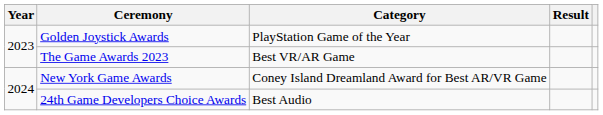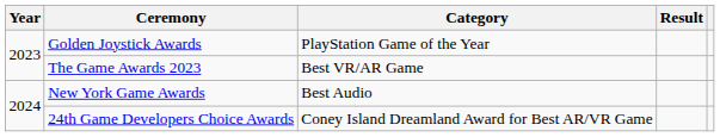 <table class="wikitable plainrowheaders sortable" width="auto">
 <tr>
 <th scope="col">Year</th>
 <th scope="col">Ceremony</th>
 <th scope="col">Category</th>
 <th scope="col">Result</th>
 <th scope="col" class="unsortable"></th>
 </tr>
 <tr>
 <td rowspan="2" style="text-align:center;">2023</td>
 <td><a href='#'>Golden Joystick Awards</a></td>
 <td>PlayStation Game of the Year</td>
 <td></td>
 <td style="text-align:center;"></td>
 </tr>
 <tr>
 <td><a href='#'>The Game Awards 2023</a></td>
 <td>Best VR/AR Game</td>
 <td></td>
 <td style="text-align:center;"></td>
 </tr>
 <tr>
 <td rowspan="2" style="text-align:center;">2024</td>
 <td><a href='#'>New York Game Awards</a></td>
-<td>Coney Island Dreamland Award for Best AR/VR Game</td>
+<td>Best Audio</td>
 <td></td>
 <td style="text-align:center;"></td>
 </tr>
 <tr>
 <td><a href='#'>24th Game Developers Choice Awards</a></td>
-<td>Best Audio</td>
+<td>Coney Island Dreamland Award for Best AR/VR Game</td>
 <td></td>
 <td style="text-align:center;"></td>
 </tr>
 </table>
